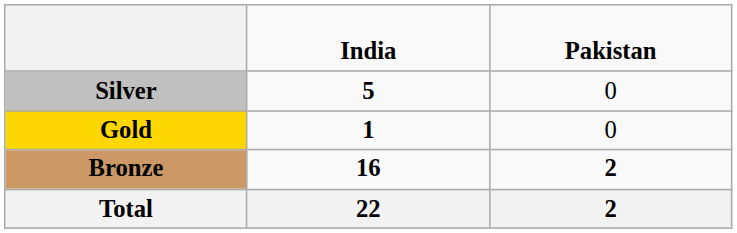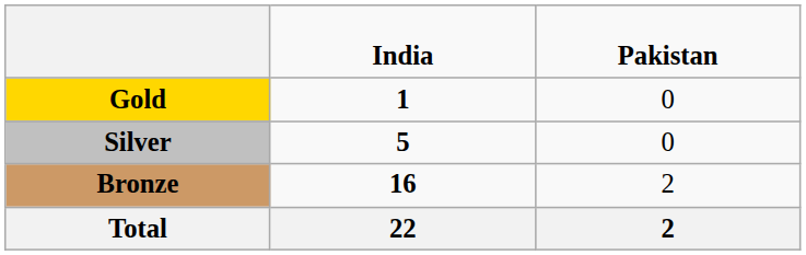 <table class="wikitable" style="text-align:center">
 <tr>
 <th style="width:150px;"></th>
 <td style="width:150px;" style="background-color:#0044AA"><span><br><strong>India</strong></span></td>
 <td style="width:150px;"style="background-color:green"><span><br><strong>Pakistan</strong></span></td>
 </tr>
 <tr>
+<td style="background:gold"><strong>Gold</strong></td>
+<td><strong>1</strong></td>
+<td>0</td>
+</tr>
+<tr>
 <td style="background:silver"><strong>Silver</strong></td>
 <td><strong>5</strong></td>
 <td>0</td>
 </tr>
 <tr>
-<td style="background:gold"><strong>Gold</strong></td>
-<td><strong>1</strong></td>
-<td>0</td>
-</tr>
-<tr>
 <td style="background:#cc9966"><strong>Bronze</strong></td>
 <td><strong>16</strong></td>
-<td><strong>2</strong></td>
+<td>2</td>
 </tr>
 <tr>
 <th>Total</th>
 <th><strong>22</strong></th>
 <th>2</th>
 </tr>
 </table>
